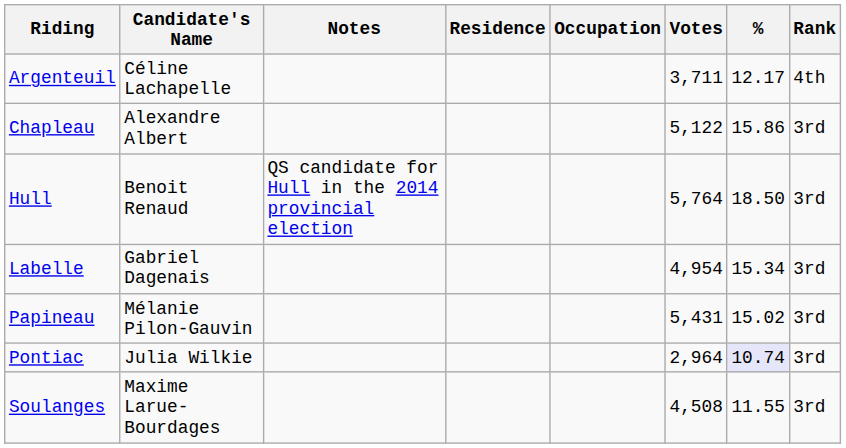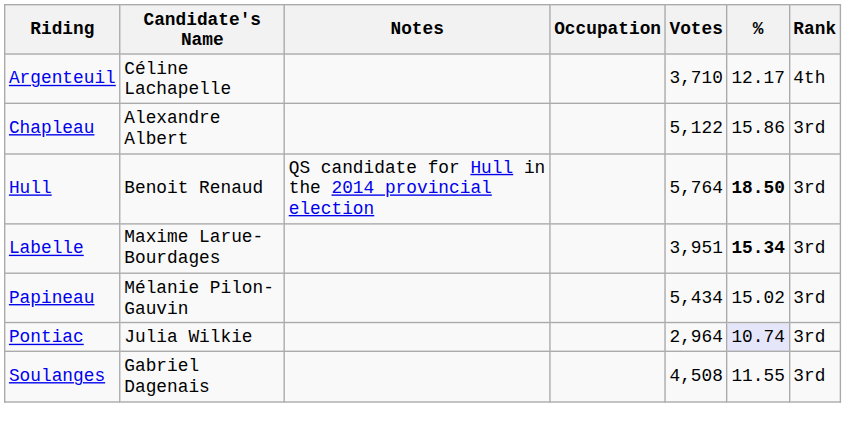 <table class="wikitable sortable">
 <tr>
 <th>Riding<br></th>
 <th>Candidate's Name</th>
 <th>Notes</th>
-<th>Residence</th>
 <th>Occupation</th>
 <th>Votes</th>
 <th>%</th>
 <th>Rank</th>
 </tr>
 <tr>
 <td><a href='#'>Argenteuil</a></td>
 <td>Céline Lachapelle</td>
 <td></td>
 <td></td>
-<td></td>
-<td>3,711</td>
+<td>3,710</td>
 <td>12.17</td>
 <td>4th</td>
 </tr>
 <tr>
 <td><a href='#'>Chapleau</a></td>
 <td>Alexandre Albert</td>
-<td></td>
 <td></td>
 <td></td>
 <td>5,122</td>
 <td>15.86</td>
 <td>3rd</td>
 </tr>
 <tr>
 <td><a href='#'>Hull</a></td>
 <td>Benoit Renaud</td>
 <td>QS candidate for <a href='#'>Hull</a> in the <a href='#'>2014 provincial election</a></td>
 <td></td>
-<td></td>
 <td>5,764</td>
-<td>18.50</td>
+<td><strong>18.50</strong></td>
 <td>3rd</td>
 </tr>
 <tr>
 <td><a href='#'>Labelle</a></td>
-<td>Gabriel Dagenais</td>
+<td>Maxime Larue-Bourdages</td>
 <td></td>
 <td></td>
-<td></td>
-<td>4,954</td>
-<td>15.34</td>
+<td>3,951</td>
+<td><strong>15.34</strong></td>
 <td>3rd</td>
 </tr>
 <tr>
 <td><a href='#'>Papineau</a></td>
 <td>Mélanie Pilon-Gauvin</td>
 <td></td>
 <td></td>
-<td></td>
-<td>5,431</td>
+<td>5,434</td>
 <td>15.02</td>
 <td>3rd</td>
 </tr>
 <tr>
 <td><a href='#'>Pontiac</a></td>
 <td>Julia Wilkie</td>
 <td></td>
 <td></td>
-<td></td>
 <td>2,964</td>
 <td style="background: lavender;">10.74</td>
 <td>3rd</td>
 </tr>
 <tr>
 <td><a href='#'>Soulanges</a></td>
-<td>Maxime Larue-Bourdages</td>
-<td></td>
+<td>Gabriel Dagenais</td>
 <td></td>
 <td></td>
 <td>4,508</td>
 <td>11.55</td>
 <td>3rd</td>
 </tr>
 </table>
